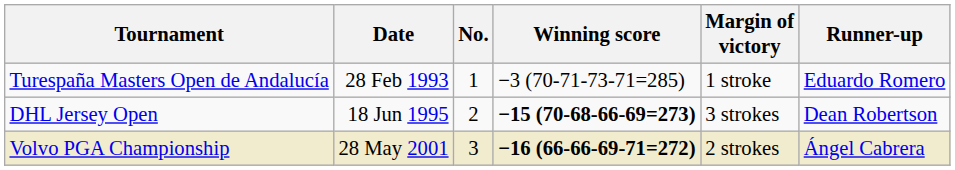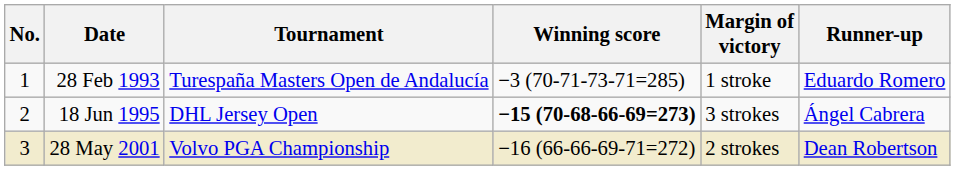 <table class="wikitable" style="font-size:95%;">
 <tr>
+<th>No.</th>
+<th>Date</th>
 <th>Tournament</th>
-<th>Date</th>
-<th>No.</th>
 <th>Winning score</th>
 <th>Margin of<br>victory</th>
 <th>Runner-up</th>
 </tr>
 <tr>
+<td align=center>1</td>
+<td align=right>28 Feb <a href='#'>1993</a></td>
 <td><a href='#'>Turespaña Masters Open de Andalucía</a></td>
-<td align=right>28 Feb <a href='#'>1993</a></td>
-<td align=center>1</td>
 <td>−3 (70-71-73-71=285)</td>
 <td>1 stroke</td>
 <td> <a href='#'>Eduardo Romero</a></td>
 </tr>
 <tr>
+<td align=center>2</td>
+<td align=right>18 Jun <a href='#'>1995</a></td>
 <td><a href='#'>DHL Jersey Open</a></td>
-<td align=right>18 Jun <a href='#'>1995</a></td>
-<td align=center>2</td>
 <td><strong>−15 (70-68-66-69=273)</strong></td>
 <td>3 strokes</td>
+<td> <a href='#'>Ángel Cabrera</a></td>
+</tr>
+<tr style="background:#f2ecce;">
+<td align=center>3</td>
+<td align=right>28 May <a href='#'>2001</a></td>
+<td><a href='#'>Volvo PGA Championship</a></td>
+<td>−16 (66-66-69-71=272)</td>
+<td>2 strokes</td>
 <td> <a href='#'>Dean Robertson</a></td>
 </tr>
-<tr style="background:#f2ecce;">
-<td><a href='#'>Volvo PGA Championship</a></td>
-<td align=right>28 May <a href='#'>2001</a></td>
-<td align=center>3</td>
-<td><strong>−16 (66-66-69-71=272)</strong></td>
-<td>2 strokes</td>
-<td> <a href='#'>Ángel Cabrera</a></td>
-</tr>
 </table>
